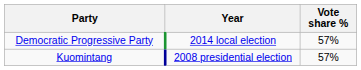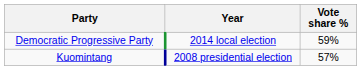 <table class="wikitable" style="text-align:center">
 <tr>
 <th width=240>Party</th>
 <th width=200>Year</th>
 <th width=80>Vote share %</th>
 </tr>
 <tr>
 <td align=center style="border-right:4px solid #1B9431;" align="center"><a href='#'>Democratic Progressive Party</a></td>
 <td><a href='#'>2014 local election</a></td>
-<td>57%</td>
+<td>59%</td>
 </tr>
 <tr>
 <td align=center style="border-right:4px solid #000099;" align="center"><a href='#'>Kuomintang</a></td>
 <td><a href='#'>2008 presidential election</a></td>
 <td>57%</td>
 </tr>
 </table>
